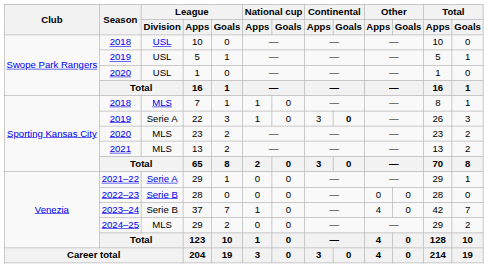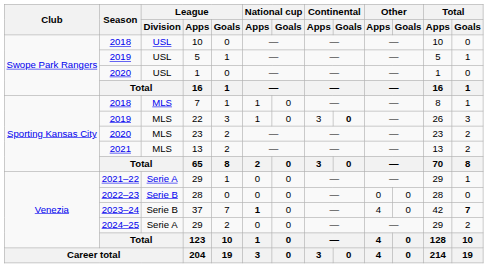 <table class="wikitable" style="text-align: center">
 <tr>
 <th rowspan=2>Club</th>
 <th rowspan=2>Season</th>
 <th colspan=3>League</th>
 <th colspan=2>National cup</th>
 <th colspan=2>Continental</th>
 <th colspan=2>Other</th>
 <th colspan=2>Total</th>
 </tr>
 <tr>
 <th>Division</th>
 <th>Apps</th>
 <th>Goals</th>
 <th>Apps</th>
 <th>Goals</th>
 <th>Apps</th>
 <th>Goals</th>
 <th>Apps</th>
 <th>Goals</th>
 <th>Apps</th>
 <th>Goals</th>
 </tr>
 <tr>
 <td rowspan="4"><a href='#'>Swope Park Rangers</a></td>
 <td><a href='#'>2018</a></td>
 <td><a href='#'>USL</a></td>
 <td>10</td>
 <td>0</td>
 <td colspan="2">—</td>
 <td colspan="2">—</td>
 <td colspan="2">—</td>
 <td>10</td>
 <td>0</td>
 </tr>
 <tr>
 <td><a href='#'>2019</a></td>
 <td>USL</td>
 <td>5</td>
 <td>1</td>
 <td colspan="2">—</td>
 <td colspan="2">—</td>
 <td colspan="2">—</td>
 <td>5</td>
 <td>1</td>
 </tr>
 <tr>
 <td><a href='#'>2020</a></td>
 <td>USL</td>
 <td>1</td>
 <td>0</td>
 <td colspan="2">—</td>
 <td colspan="2">—</td>
 <td colspan="2">—</td>
 <td>1</td>
 <td>0</td>
 </tr>
 <tr>
 <th colspan="2">Total</th>
 <th>16</th>
 <th>1</th>
 <th colspan="2">—</th>
 <th colspan="2">—</th>
 <th colspan="2">—</th>
 <th>16</th>
 <th>1</th>
 </tr>
 <tr>
 <td rowspan="5"><a href='#'>Sporting Kansas City</a></td>
 <td><a href='#'>2018</a></td>
 <td><a href='#'>MLS</a></td>
 <td>7</td>
 <td>1</td>
 <td>1</td>
 <td>0</td>
 <td colspan="2">—</td>
 <td colspan="2">—</td>
 <td>8</td>
 <td>1</td>
 </tr>
 <tr>
 <td><a href='#'>2019</a></td>
-<td>Serie A</td>
+<td>MLS</td>
 <td>22</td>
 <td>3</td>
 <td>1</td>
 <td>0</td>
 <td>3</td>
 <td><strong>0</strong></td>
 <td colspan="2">—</td>
 <td>26</td>
 <td>3</td>
 </tr>
 <tr>
 <td><a href='#'>2020</a></td>
 <td>MLS</td>
 <td>23</td>
 <td>2</td>
 <td colspan="2">—</td>
 <td colspan="2">—</td>
 <td colspan="2">—</td>
 <td>23</td>
 <td>2</td>
 </tr>
 <tr>
 <td><a href='#'>2021</a></td>
 <td>MLS</td>
 <td>13</td>
 <td>2</td>
 <td colspan="2">—</td>
 <td colspan="2">—</td>
 <td colspan="2">—</td>
 <td>13</td>
 <td>2</td>
 </tr>
 <tr>
 <th colspan="2">Total</th>
 <th>65</th>
 <th>8</th>
 <th>2</th>
 <th>0</th>
 <th>3</th>
 <th>0</th>
 <th colspan="2">—</th>
 <th>70</th>
 <th>8</th>
 </tr>
 <tr>
 <td rowspan="5"><a href='#'>Venezia</a></td>
 <td><a href='#'>2021–22</a></td>
 <td><a href='#'>Serie A</a></td>
 <td>29</td>
 <td>1</td>
 <td>0</td>
 <td>0</td>
 <td colspan="2">—</td>
 <td colspan="2">—</td>
 <td>29</td>
 <td>1</td>
 </tr>
 <tr>
 <td><a href='#'>2022–23</a></td>
 <td><a href='#'>Serie B</a></td>
 <td>28</td>
 <td>0</td>
 <td>0</td>
 <td>0</td>
 <td colspan="2">—</td>
 <td>0</td>
 <td>0</td>
 <td>28</td>
 <td>0</td>
 </tr>
 <tr>
 <td><a href='#'>2023–24</a></td>
 <td>Serie B</td>
 <td>37</td>
 <td>7</td>
-<td>1</td>
+<td><strong>1</strong></td>
 <td>0</td>
 <td colspan="2">—</td>
 <td>4</td>
 <td>0</td>
 <td>42</td>
-<td>7</td>
+<td><strong>7</strong></td>
 </tr>
 <tr>
 <td><a href='#'>2024–25</a></td>
-<td>MLS</td>
+<td>Serie A</td>
 <td>29</td>
 <td>2</td>
 <td>0</td>
 <td>0</td>
 <td colspan="2">—</td>
 <td colspan="2">—</td>
 <td>29</td>
 <td>2</td>
 </tr>
 <tr>
 <th colspan="2">Total</th>
 <th>123</th>
 <th>10</th>
 <th>1</th>
 <th>0</th>
 <th colspan="2">—</th>
 <th>4</th>
 <th>0</th>
 <th>128</th>
 <th>10</th>
 </tr>
 <tr>
 <th colspan="3">Career total</th>
 <th>204</th>
 <th>19</th>
 <th>3</th>
 <th>0</th>
 <th>3</th>
 <th>0</th>
 <th>4</th>
 <th>0</th>
 <th>214</th>
 <th>19</th>
 </tr>
 </table>
